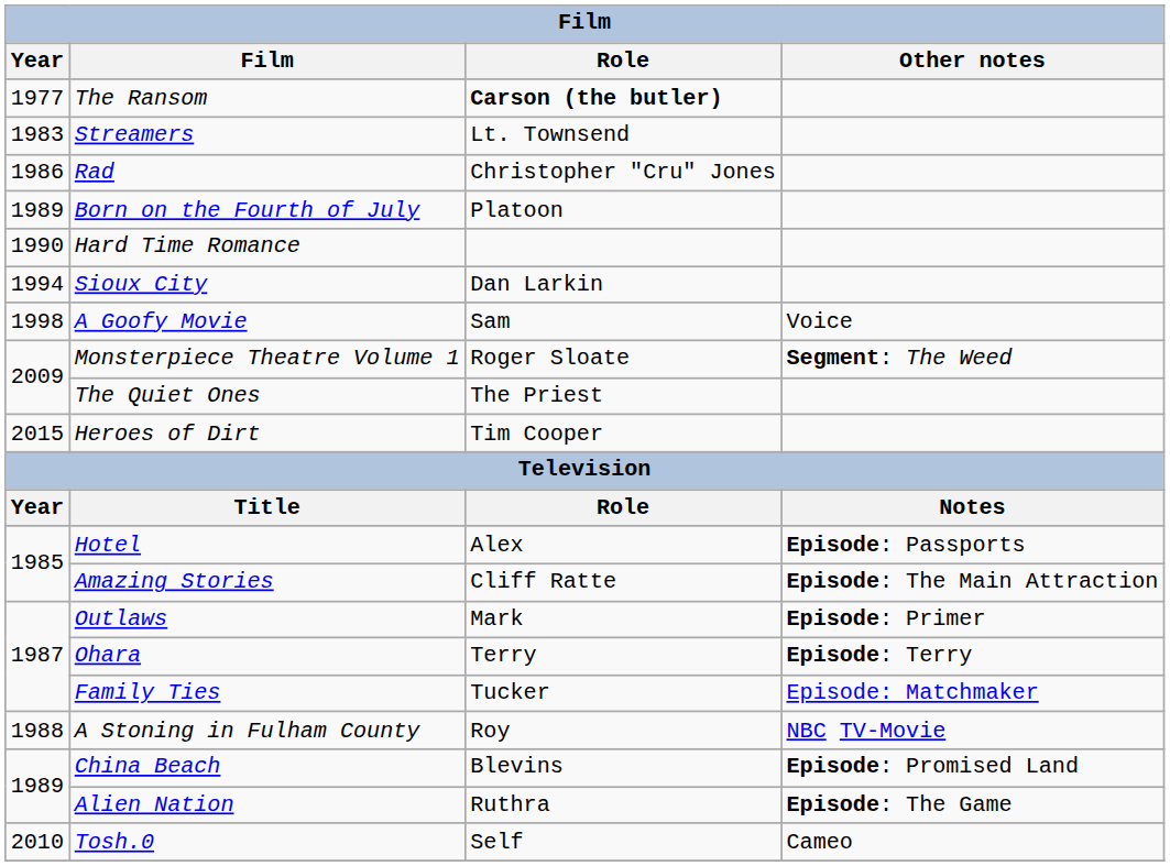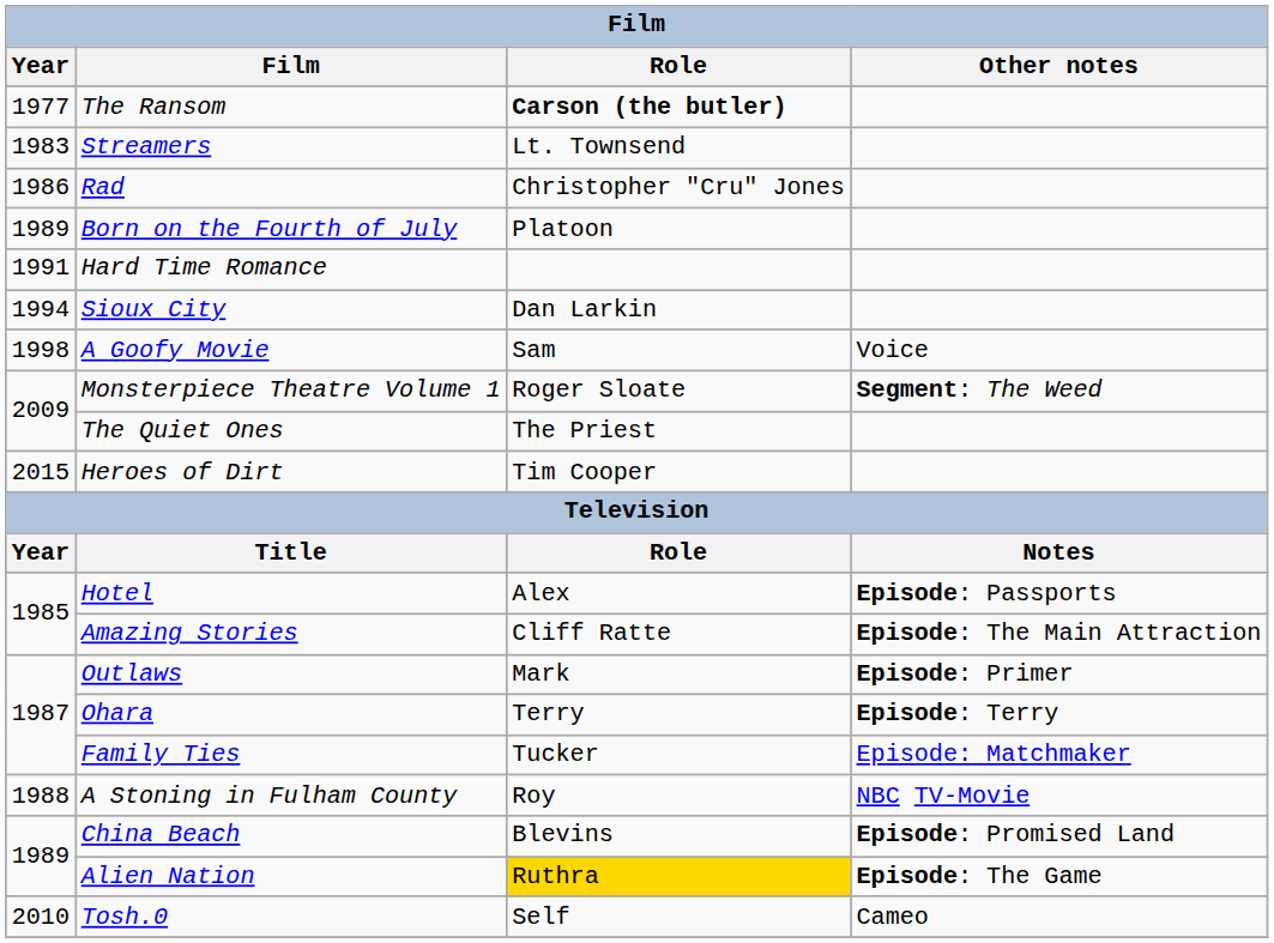 <table class="wikitable" style="font-size: 90%;">
 <tr>
 <th colspan="4" style="background: LightSteelBlue;">Film</th>
 </tr>
 <tr>
 <th>Year</th>
 <th>Film</th>
 <th>Role</th>
 <th>Other notes</th>
 </tr>
 <tr>
 <td>1977</td>
 <td><em>The Ransom</em></td>
 <td><strong>Carson (the butler)</strong></td>
 <td></td>
 </tr>
 <tr>
 <td>1983</td>
 <td><em><a href='#'>Streamers</a></em></td>
 <td>Lt. Townsend</td>
 <td></td>
 </tr>
 <tr>
 <td>1986</td>
 <td><em><a href='#'>Rad</a></em></td>
 <td>Christopher "Cru" Jones</td>
 <td></td>
 </tr>
 <tr>
 <td>1989</td>
 <td><em><a href='#'>Born on the Fourth of July</a></em></td>
 <td>Platoon</td>
 <td></td>
 </tr>
 <tr>
-<td>1990</td>
+<td>1991</td>
 <td><em>Hard Time Romance</em></td>
 <td></td>
 <td></td>
 </tr>
 <tr>
 <td>1994</td>
 <td><em><a href='#'>Sioux City</a></em></td>
 <td>Dan Larkin</td>
 <td></td>
 </tr>
 <tr>
 <td>1998</td>
 <td><em><a href='#'>A Goofy Movie</a></em></td>
 <td>Sam</td>
 <td>Voice</td>
 </tr>
 <tr>
 <td rowspan="2">2009</td>
 <td><em>Monsterpiece Theatre Volume 1</em></td>
 <td>Roger Sloate</td>
 <td><strong>Segment</strong>: <em>The Weed</em></td>
 </tr>
 <tr>
 <td><em>The Quiet Ones</em></td>
 <td>The Priest</td>
 <td></td>
 </tr>
 <tr>
 <td>2015</td>
 <td><em>Heroes of Dirt</em></td>
 <td>Tim Cooper</td>
 <td></td>
 </tr>
 <tr>
 <th colspan="4" style="background: LightSteelBlue;">Television</th>
 </tr>
 <tr>
 <th>Year</th>
 <th>Title</th>
 <th>Role</th>
 <th>Notes</th>
 </tr>
 <tr>
 <td rowspan="2">1985</td>
 <td><em><a href='#'>Hotel</a></em></td>
 <td>Alex</td>
 <td><strong>Episode</strong>: Passports</td>
 </tr>
 <tr>
 <td><em><a href='#'>Amazing Stories</a></em></td>
 <td>Cliff Ratte</td>
 <td><strong>Episode</strong>: The Main Attraction</td>
 </tr>
 <tr>
 <td rowspan="3">1987</td>
 <td><em><a href='#'>Outlaws</a></em></td>
 <td>Mark</td>
 <td><strong>Episode</strong>: Primer</td>
 </tr>
 <tr>
 <td><em><a href='#'>Ohara</a></em></td>
 <td>Terry</td>
 <td><strong>Episode</strong>: Terry</td>
 </tr>
 <tr>
 <td><em><a href='#'>Family Ties</a></em></td>
 <td>Tucker</td>
 <td><a href='#'>Episode: Matchmaker</a></td>
 </tr>
 <tr>
 <td>1988</td>
 <td><em>A Stoning in Fulham County</em></td>
 <td>Roy</td>
 <td><a href='#'>NBC</a> <a href='#'>TV-Movie</a></td>
 </tr>
 <tr>
 <td rowspan="2">1989</td>
 <td><em><a href='#'>China Beach</a></em></td>
 <td>Blevins</td>
 <td><strong>Episode</strong>: Promised Land</td>
 </tr>
 <tr>
 <td><em><a href='#'>Alien Nation</a></em></td>
-<td>Ruthra</td>
+<td style="background: gold;">Ruthra</td>
 <td><strong>Episode</strong>: The Game</td>
 </tr>
 <tr>
 <td>2010</td>
 <td><em><a href='#'>Tosh.0</a></em></td>
 <td>Self</td>
 <td>Cameo</td>
 </tr>
 <tr>
 </tr>
 </table>
